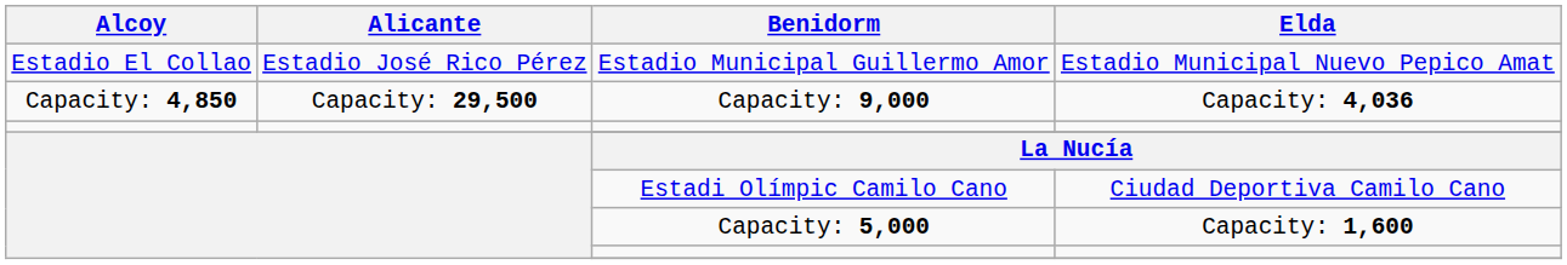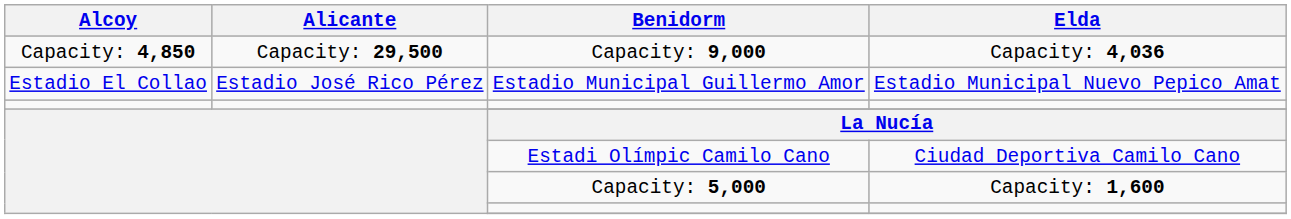 <table class="wikitable" style="text-align:center">
 <tr>
 <th><a href='#'>Alcoy</a></th>
 <th><a href='#'>Alicante</a></th>
 <th><a href='#'>Benidorm</a></th>
 <th><a href='#'>Elda</a></th>
 </tr>
 <tr>
+<td>Capacity: <strong>4,850</strong></td>
+<td>Capacity: <strong>29,500</strong></td>
+<td>Capacity: <strong>9,000</strong></td>
+<td>Capacity: <strong>4,036</strong></td>
+</tr>
+<tr>
 <td><a href='#'>Estadio El Collao</a></td>
 <td><a href='#'>Estadio José Rico Pérez</a></td>
 <td><a href='#'>Estadio Municipal Guillermo Amor</a></td>
 <td><a href='#'>Estadio Municipal Nuevo Pepico Amat</a></td>
-</tr>
-<tr>
-<td>Capacity: <strong>4,850</strong></td>
-<td>Capacity: <strong>29,500</strong></td>
-<td>Capacity: <strong>9,000</strong></td>
-<td>Capacity: <strong>4,036</strong></td>
 </tr>
 <tr>
 <td></td>
 <td></td>
 <td></td>
 <td></td>
 </tr>
 <tr>
 <th rowspan=8 colspan=2></th>
 </tr>
 <tr>
 <th colspan=2><a href='#'>La Nucía</a></th>
 </tr>
 <tr>
 <td><a href='#'>Estadi Olímpic Camilo Cano</a></td>
 <td><a href='#'>Ciudad Deportiva Camilo Cano</a></td>
 </tr>
 <tr>
 <td>Capacity: <strong>5,000</strong></td>
 <td>Capacity: <strong>1,600</strong></td>
 </tr>
 <tr>
 <td></td>
 <td></td>
 </tr>
 <tr>
 </tr>
 </table>
